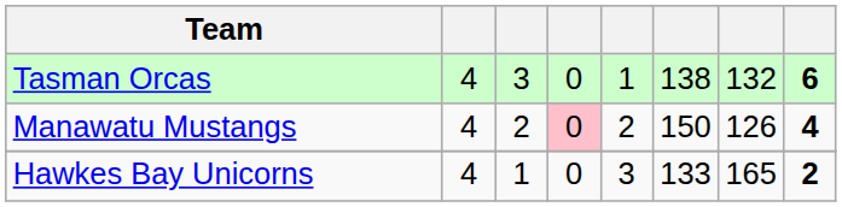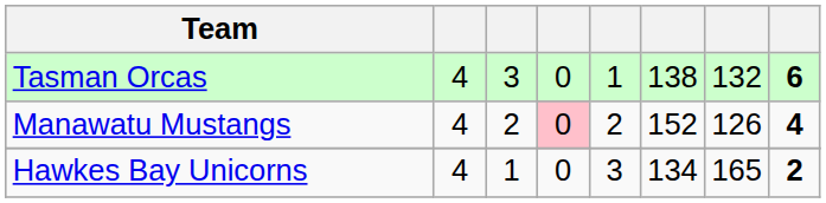 <table class="wikitable" style="text-align:center">
 <tr>
 <th width="220">Team</th>
 <th width="20"></th>
 <th width="20"></th>
 <th width="20"></th>
 <th width="20"></th>
 <th width="25"></th>
 <th width="25"></th>
 <th width="20"></th>
 </tr>
 <tr style="background: #ccffcc;">
 <td style="text-align:left;"><a href='#'>Tasman Orcas</a></td>
 <td>4</td>
 <td>3</td>
 <td>0</td>
 <td>1</td>
 <td>138</td>
 <td>132</td>
 <td><strong>6</strong></td>
 </tr>
 <tr>
 <td style="text-align:left;"><a href='#'>Manawatu Mustangs</a></td>
 <td>4</td>
 <td>2</td>
 <td style="background: pink;">0</td>
 <td>2</td>
-<td>150</td>
+<td>152</td>
 <td>126</td>
 <td><strong>4</strong></td>
 </tr>
 <tr>
 </tr>
 <tr style=>
 <td style="text-align:left;"><a href='#'>Hawkes Bay Unicorns</a></td>
 <td>4</td>
 <td>1</td>
 <td>0</td>
 <td>3</td>
-<td>133</td>
+<td>134</td>
 <td>165</td>
 <td><strong>2</strong></td>
 </tr>
 </table>
